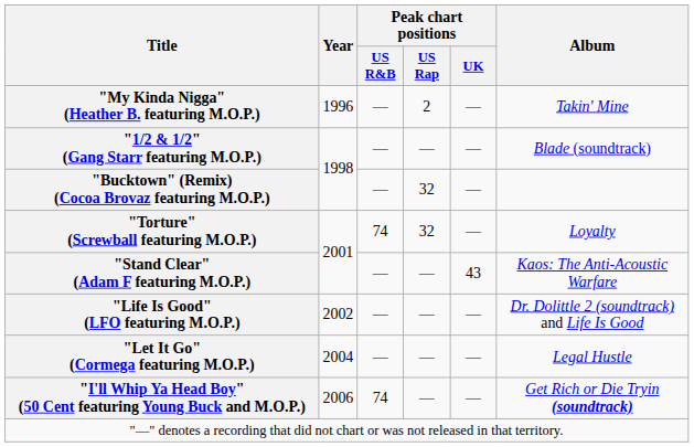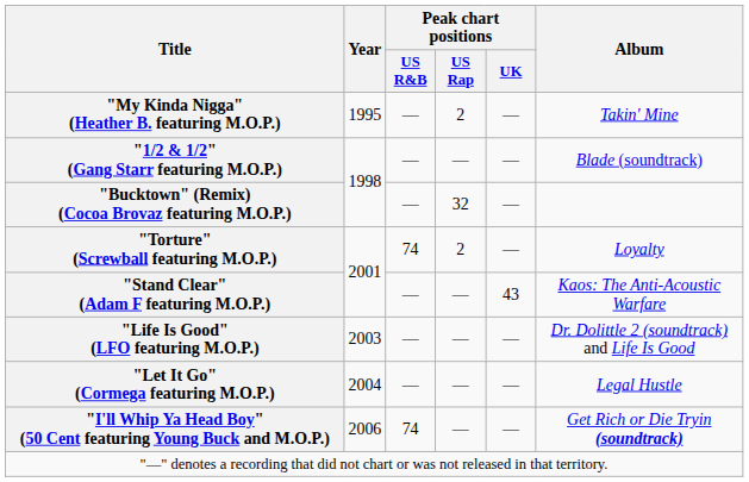 <table class="wikitable plainrowheaders" style="text-align:center;">
 <tr>
 <th scope="col" rowspan="2" style="width:20em;">Title</th>
 <th scope="col" rowspan="2">Year</th>
 <th scope="col" colspan="3">Peak chart positions</th>
 <th scope="col" rowspan="2" style="width:12em;">Album</th>
 </tr>
 <tr>
 <th scope="col" style="width:2.9em;font-size:90%;"><a href='#'>US<br>R&B</a><br></th>
 <th scope="col" style="width:2.9em;font-size:90%;"><a href='#'>US<br>Rap</a><br></th>
 <th scope="col" style="width:2.9em;font-size:90%;"><a href='#'>UK</a><br></th>
 </tr>
 <tr>
 <th scope="row">"My Kinda Nigga"<br><span>(<a href='#'>Heather B.</a> featuring M.O.P.)</span></th>
-<td>1996</td>
+<td>1995</td>
 <td>—</td>
 <td>2</td>
 <td>—</td>
 <td><em><a href='#'>Takin' Mine</a></em></td>
 </tr>
 <tr>
 <th scope="row">"<a href='#'>1/2 & 1/2</a>"<br><span>(<a href='#'>Gang Starr</a> featuring M.O.P.)</span></th>
 <td rowspan="2">1998</td>
 <td>—</td>
 <td>—</td>
 <td>—</td>
 <td><a href='#'><em>Blade</em> (soundtrack)</a></td>
 </tr>
 <tr>
 <th scope="row">"Bucktown" (Remix)<br><span>(<a href='#'>Cocoa Brovaz</a> featuring M.O.P.)</span></th>
 <td>—</td>
 <td>32</td>
 <td>—</td>
 <td></td>
 </tr>
 <tr>
 <th scope="row">"Torture"<br><span>(<a href='#'>Screwball</a> featuring M.O.P.)</span></th>
 <td rowspan="2">2001</td>
 <td>74</td>
-<td>32</td>
+<td>2</td>
 <td>—</td>
 <td><em><a href='#'>Loyalty</a></em></td>
 </tr>
 <tr>
 <th scope="row">"Stand Clear"<br><span>(<a href='#'>Adam F</a> featuring M.O.P.)</span></th>
 <td>—</td>
 <td>—</td>
 <td>43</td>
 <td><em><a href='#'>Kaos: The Anti-Acoustic Warfare</a></em></td>
 </tr>
 <tr>
 <th scope="row">"Life Is Good"<br><span>(<a href='#'>LFO</a> featuring M.O.P.)</span></th>
-<td>2002</td>
+<td>2003</td>
 <td>—</td>
 <td>—</td>
 <td>—</td>
 <td><em><a href='#'>Dr. Dolittle 2 (soundtrack)</a></em> and <em><a href='#'>Life Is Good</a></em></td>
 </tr>
 <tr>
 <th scope="row">"Let It Go"<br><span>(<a href='#'>Cormega</a> featuring M.O.P.)</span></th>
 <td>2004</td>
 <td>—</td>
 <td>—</td>
 <td>—</td>
 <td><em><a href='#'>Legal Hustle</a></em></td>
 </tr>
 <tr>
 <th scope="row">"<a href='#'>I'll Whip Ya Head Boy</a>"<br><span>(<a href='#'>50 Cent</a> featuring <a href='#'>Young Buck</a> and M.O.P.)</span></th>
 <td>2006</td>
 <td>74</td>
 <td>—</td>
 <td>—</td>
 <td><a href='#'><em>Get Rich or Die Tryin<strong> (soundtrack)</a></td>
 </tr>
 <tr>
 <td colspan="14" style="font-size:90%">"—" denotes a recording that did not chart or was not released in that territory.</td>
 </tr>
 </table>
